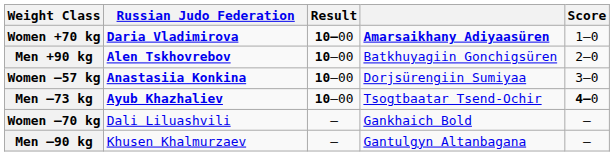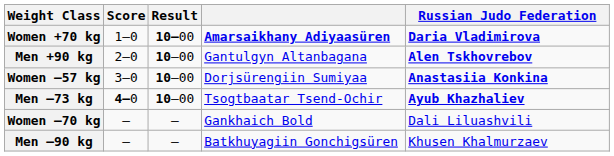 <table class="wikitable">
 <tr>
 <th>Weight Class</th>
-<th style="width: 200px;"><a href='#'>Russian Judo Federation</a></th>
+<th>Score</th>
 <th>Result</th>
 <th style="width: 200px;"></th>
-<th>Score</th>
+<th style="width: 200px;"><a href='#'>Russian Judo Federation</a></th>
 </tr>
 <tr>
 <th>Women +70 kg</th>
-<td><strong><a href='#'>Daria Vladimirova</a></strong></td>
+<td align=center>1–0</td>
 <td align=center><strong>10–</strong>00</td>
 <td><strong><a href='#'>Amarsaikhany Adiyaasüren</a></strong></td>
-<td align=center>1–0</td>
+<td><strong><a href='#'>Daria Vladimirova</a></strong></td>
 </tr>
 <tr>
 <th>Men +90 kg</th>
+<td align=center>2–0</td>
+<td align=center><strong>10</strong>–00</td>
+<td><a href='#'>Gantulgyn Altanbagana</a></td>
 <td><strong><a href='#'>Alen Tskhovrebov</a></strong></td>
-<td align=center><strong>10</strong>–00</td>
-<td><a href='#'>Batkhuyagiin Gonchigsüren</a></td>
-<td align=center>2–0</td>
 </tr>
 <tr>
 <th>Women –57 kg</th>
-<td><strong><a href='#'>Anastasiia Konkina</a></strong></td>
+<td align=center>3–0</td>
 <td align=center><strong>10</strong>–00</td>
 <td><a href='#'>Dorjsürengiin Sumiyaa</a></td>
-<td align=center>3–0</td>
+<td><strong><a href='#'>Anastasiia Konkina</a></strong></td>
 </tr>
 <tr>
 <th>Men –73 kg</th>
-<td><strong><a href='#'>Ayub Khazhaliev</a></strong></td>
+<td align=center><strong>4–</strong>0</td>
 <td align=center><strong>10</strong>–00</td>
 <td><a href='#'>Tsogtbaatar Tsend-Ochir</a></td>
-<td align=center><strong>4–</strong>0</td>
+<td><strong><a href='#'>Ayub Khazhaliev</a></strong></td>
 </tr>
 <tr>
 <th>Women –70 kg</th>
-<td><a href='#'>Dali Liluashvili</a></td>
+<td align=center>—</td>
 <td align=center>—</td>
 <td><a href='#'>Gankhaich Bold</a></td>
-<td align=center>—</td>
+<td><a href='#'>Dali Liluashvili</a></td>
 </tr>
 <tr>
 <th>Men –90 kg</th>
+<td align=center>—</td>
+<td align=center>—</td>
+<td><a href='#'>Batkhuyagiin Gonchigsüren</a></td>
 <td><a href='#'>Khusen Khalmurzaev</a></td>
-<td align=center>—</td>
-<td><a href='#'>Gantulgyn Altanbagana</a></td>
-<td align=center>—</td>
 </tr>
 </table>
